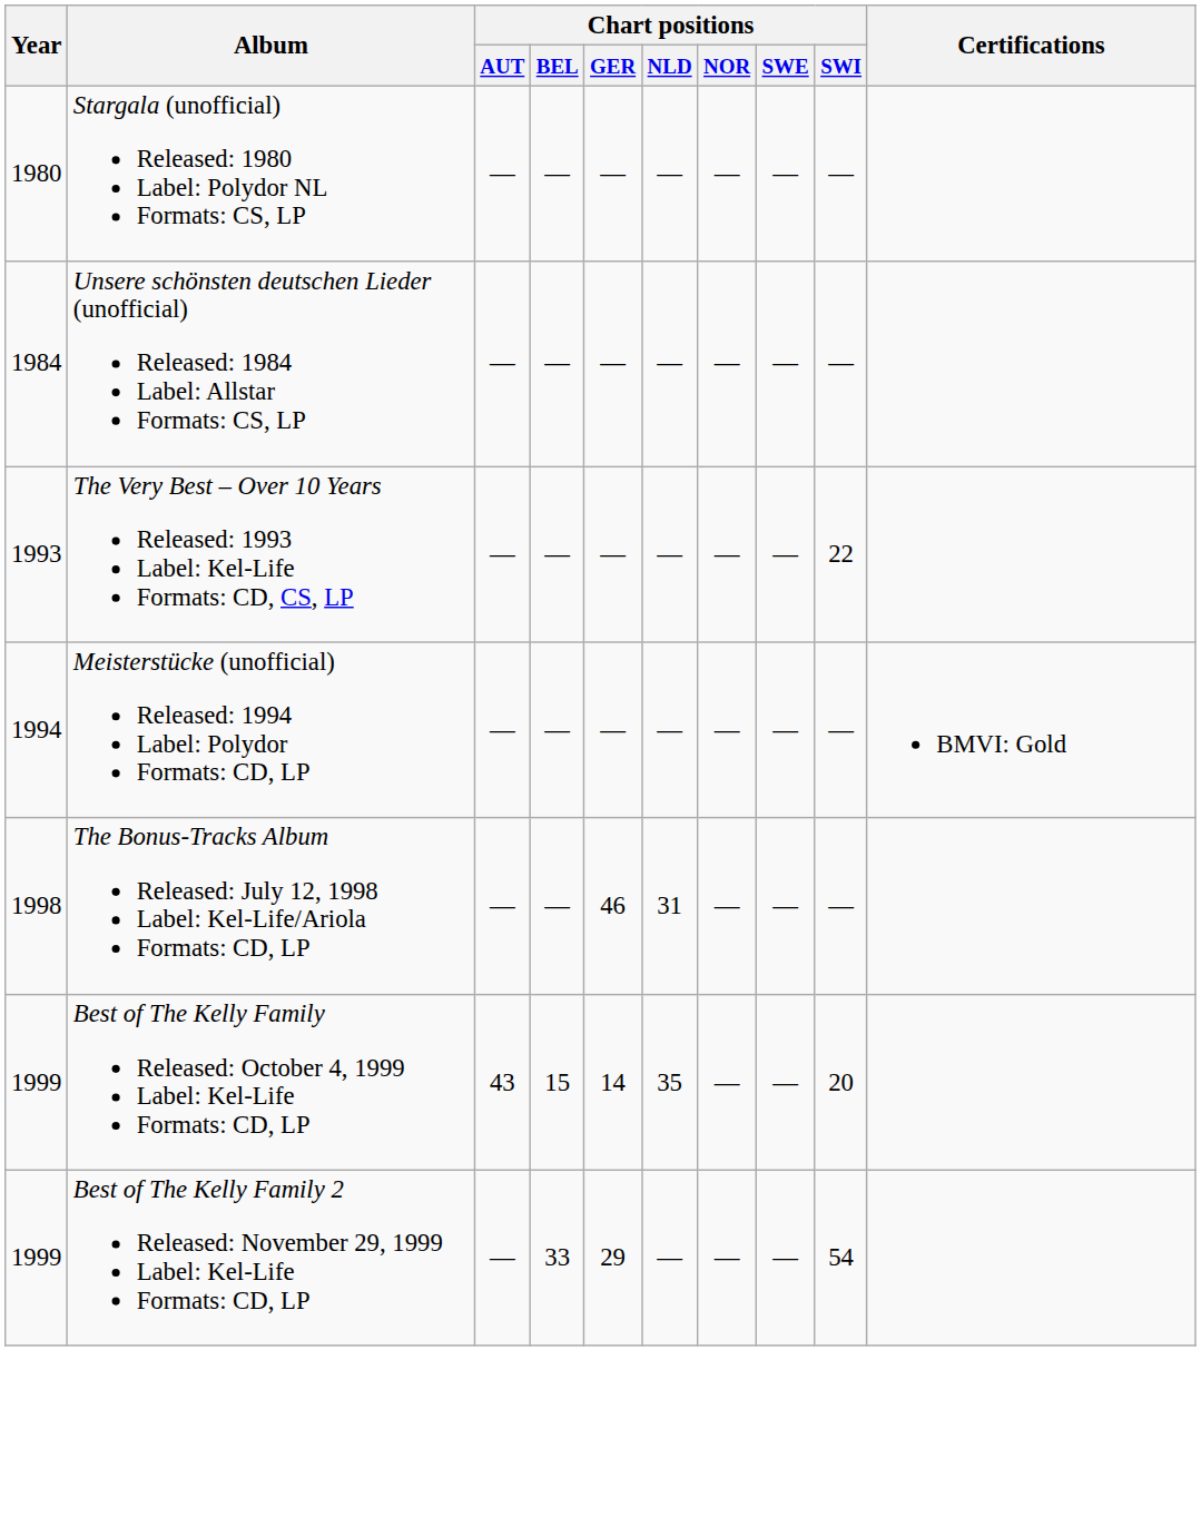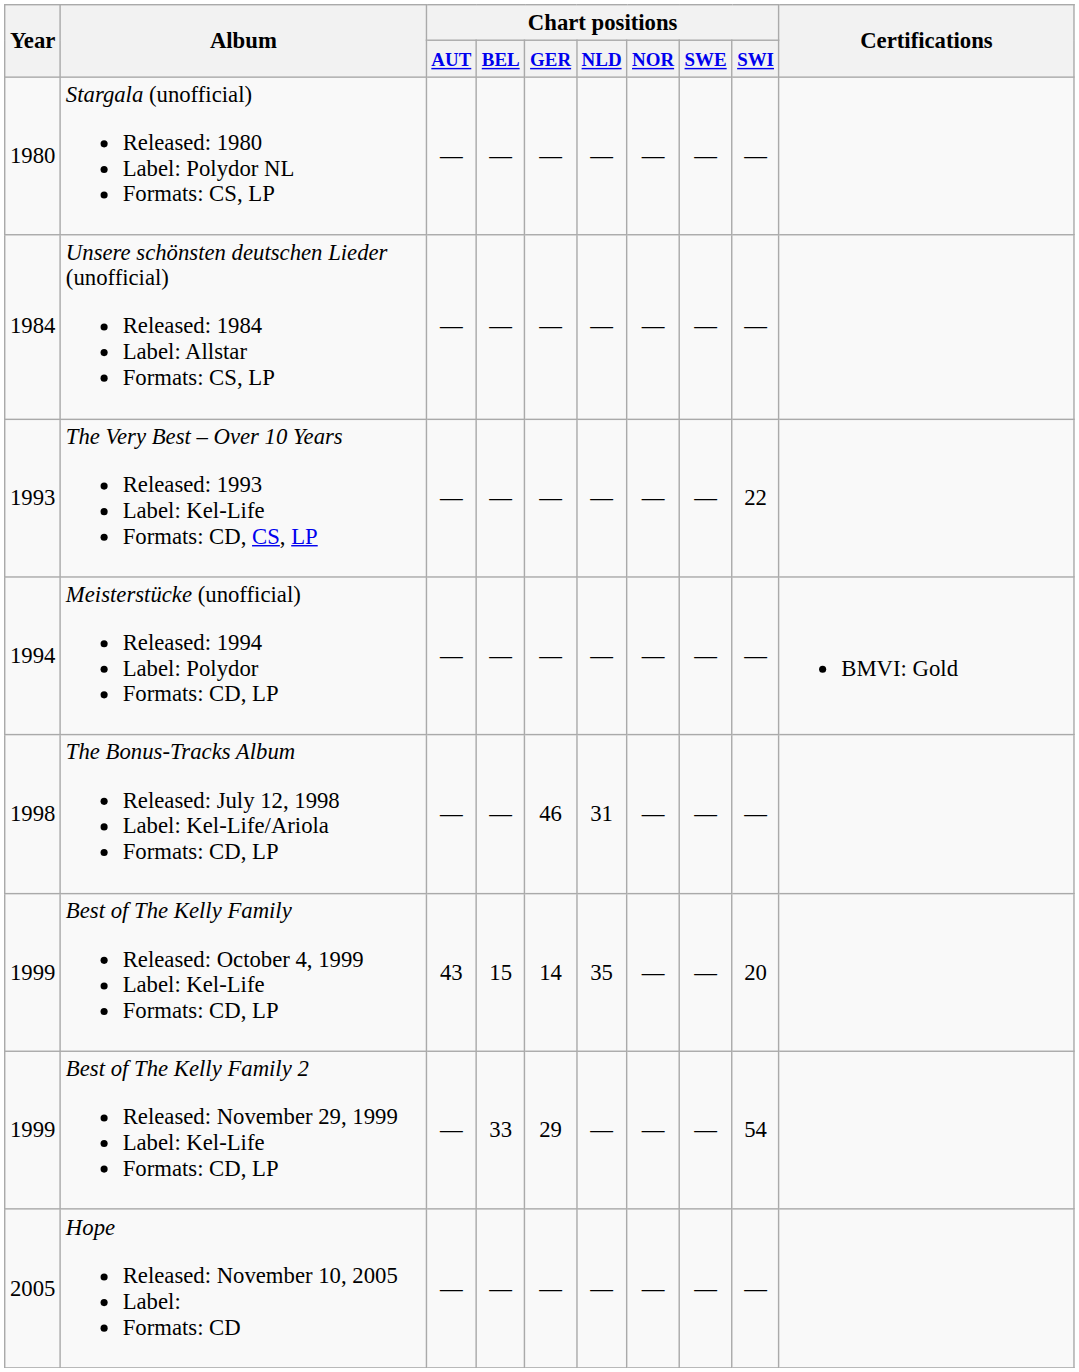 <table class="wikitable">
 <tr>
 <th width="20" rowspan="2">Year</th>
 <th width="250" rowspan="2">Album</th>
 <th colspan="7">Chart positions</th>
 <th width="200" rowspan="2">Certifications</th>
 </tr>
 <tr>
 <th width="25"><small><a href='#'>AUT</a></small></th>
 <th width="25"><small><a href='#'>BEL</a></small><br></th>
 <th width="25"><small><a href='#'>GER</a></small></th>
 <th width="25"><small><a href='#'>NLD</a></small><br></th>
 <th width="25"><small><a href='#'>NOR</a></small></th>
 <th width="25"><small><a href='#'>SWE</a></small></th>
 <th width="25"><small><a href='#'>SWI</a></small></th>
 </tr>
 <tr>
 <td>1980</td>
 <td><em>Stargala</em> (unofficial)<br><ul><li>Released: 1980</li><li>Label: Polydor NL</li><li>Formats: CS, LP</li></ul></td>
 <td align="center">—</td>
 <td align="center">—</td>
 <td align="center">—</td>
 <td align="center">—</td>
 <td align="center">—</td>
 <td align="center">—</td>
 <td align="center">—</td>
 <td></td>
 </tr>
 <tr>
 <td>1984</td>
 <td><em>Unsere schönsten deutschen Lieder</em> (unofficial)<br><ul><li>Released: 1984</li><li>Label: Allstar</li><li>Formats: CS, LP</li></ul></td>
 <td align="center">—</td>
 <td align="center">—</td>
 <td align="center">—</td>
 <td align="center">—</td>
 <td align="center">—</td>
 <td align="center">—</td>
 <td align="center">—</td>
 <td></td>
 </tr>
 <tr>
 <td>1993</td>
 <td><em>The Very Best – Over 10 Years</em><br><ul><li>Released: 1993</li><li>Label: Kel-Life</li><li>Formats: CD, <a href='#'>CS</a>, <a href='#'>LP</a></li></ul></td>
 <td align="center">—</td>
 <td align="center">—</td>
 <td align="center">—</td>
 <td align="center">—</td>
 <td align="center">—</td>
 <td align="center">—</td>
 <td align="center">22</td>
 <td></td>
 </tr>
 <tr>
 <td>1994</td>
 <td><em>Meisterstücke</em> (unofficial)<br><ul><li>Released: 1994</li><li>Label: Polydor</li><li>Formats: CD, LP</li></ul></td>
 <td align="center">—</td>
 <td align="center">—</td>
 <td align="center">—</td>
 <td align="center">—</td>
 <td align="center">—</td>
 <td align="center">—</td>
 <td align="center">—</td>
 <td><br><ul><li>BMVI: Gold</li></ul></td>
 </tr>
 <tr>
 <td>1998</td>
 <td><em>The Bonus-Tracks Album</em><br><ul><li>Released: July 12, 1998</li><li>Label: Kel-Life/Ariola</li><li>Formats: CD, LP</li></ul></td>
 <td align="center">—</td>
 <td align="center">—</td>
 <td align="center">46</td>
 <td align="center">31</td>
 <td align="center">—</td>
 <td align="center">—</td>
 <td align="center">—</td>
 <td></td>
 </tr>
 <tr>
 <td>1999</td>
 <td><em>Best of The Kelly Family</em><br><ul><li>Released: October 4, 1999</li><li>Label: Kel-Life</li><li>Formats: CD, LP</li></ul></td>
 <td align="center">43</td>
 <td align="center">15</td>
 <td align="center">14</td>
 <td align="center">35</td>
 <td align="center">—</td>
 <td align="center">—</td>
 <td align="center">20</td>
 <td></td>
 </tr>
 <tr>
 <td>1999</td>
 <td><em>Best of The Kelly Family 2</em><br><ul><li>Released: November 29, 1999</li><li>Label: Kel-Life</li><li>Formats: CD, LP</li></ul></td>
 <td align="center">—</td>
 <td align="center">33</td>
 <td align="center">29</td>
 <td align="center">—</td>
 <td align="center">—</td>
 <td align="center">—</td>
 <td align="center">54</td>
 <td></td>
 </tr>
+<tr>
+<td>2005</td>
+<td><em>Hope</em><br><ul><li>Released: November 10, 2005</li><li>Label:</li><li>Formats: CD</li></ul></td>
+<td align="center">—</td>
+<td align="center">—</td>
+<td align="center">—</td>
+<td align="center">—</td>
+<td align="center">—</td>
+<td align="center">—</td>
+<td align="center">—</td>
+<td></td>
+</tr>
 </table>
